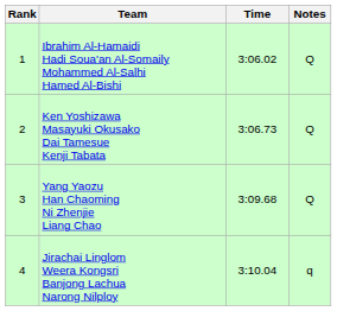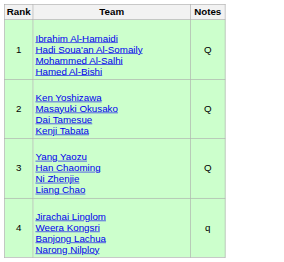 <table class="wikitable" style="text-align:center">
 <tr>
 <th width=40>Rank</th>
 <th width=250>Team</th>
-<th width=80>Time</th>
 <th width=50>Notes</th>
 </tr>
 <tr bgcolor="ccffcc">
 <td>1</td>
 <td align=left><br><a href='#'>Ibrahim Al-Hamaidi</a><br><a href='#'>Hadi Soua'an Al-Somaily</a><br><a href='#'>Mohammed Al-Salhi</a><br><a href='#'>Hamed Al-Bishi</a></td>
-<td>3:06.02</td>
 <td>Q</td>
 </tr>
 <tr bgcolor="ccffcc">
 <td>2</td>
 <td align=left><br><a href='#'>Ken Yoshizawa</a><br><a href='#'>Masayuki Okusako</a><br><a href='#'>Dai Tamesue</a><br><a href='#'>Kenji Tabata</a></td>
-<td>3:06.73</td>
 <td>Q</td>
 </tr>
 <tr bgcolor="ccffcc">
 <td>3</td>
 <td align=left><br><a href='#'>Yang Yaozu</a><br><a href='#'>Han Chaoming</a><br><a href='#'>Ni Zhenjie</a><br><a href='#'>Liang Chao</a></td>
-<td>3:09.68</td>
 <td>Q</td>
 </tr>
 <tr bgcolor="ccffcc">
 <td>4</td>
 <td align=left><br><a href='#'>Jirachai Linglom</a><br><a href='#'>Weera Kongsri</a><br><a href='#'>Banjong Lachua</a><br><a href='#'>Narong Nilploy</a></td>
-<td>3:10.04</td>
 <td>q</td>
 </tr>
 </table>
